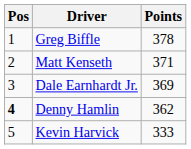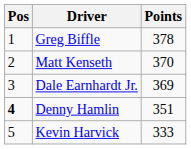 <table class="sortable wikitable " style="font-size: 95%;">
 <tr>
 <th>Pos</th>
 <th>Driver</th>
 <th>Points</th>
 </tr>
 <tr>
 <td>1</td>
 <td><a href='#'>Greg Biffle</a></td>
 <td style="text-align:center;">378</td>
 </tr>
 <tr>
 <td>2</td>
 <td><a href='#'>Matt Kenseth</a></td>
-<td style="text-align:center;">371</td>
+<td style="text-align:center;">370</td>
 </tr>
 <tr>
 <td>3</td>
 <td><a href='#'>Dale Earnhardt Jr.</a></td>
 <td style="text-align:center;">369</td>
 </tr>
 <tr>
 <td><strong>4</strong></td>
 <td><a href='#'>Denny Hamlin</a></td>
-<td style="text-align:center;">362</td>
+<td style="text-align:center;">351</td>
 </tr>
 <tr>
 <td>5</td>
 <td><a href='#'>Kevin Harvick</a></td>
 <td style="text-align:center;">333</td>
 </tr>
 </table>
